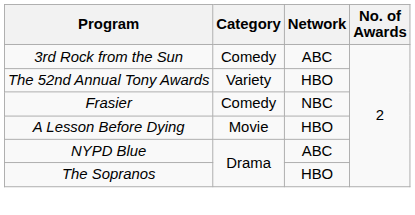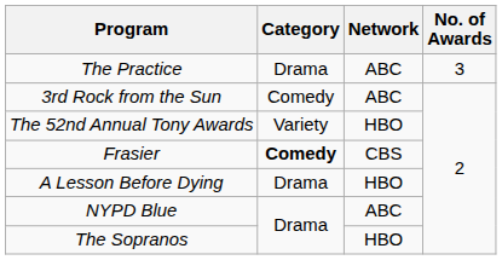 <table class="wikitable">
 <tr>
 <th>Program</th>
 <th>Category</th>
 <th>Network</th>
 <th>No. of<br>Awards</th>
+</tr>
+<tr style="text-align:center">
+<td><em>The Practice</em></td>
+<td>Drama</td>
+<td>ABC</td>
+<td>3</td>
 </tr>
 <tr style="text-align:center">
 <td><em>3rd Rock from the Sun</em></td>
 <td>Comedy</td>
 <td>ABC</td>
 <td rowspan="6">2</td>
 </tr>
 <tr style="text-align:center">
 <td><em>The 52nd Annual Tony Awards</em></td>
 <td>Variety</td>
 <td>HBO</td>
 </tr>
 <tr style="text-align:center">
 <td><em>Frasier</em></td>
-<td>Comedy</td>
-<td>NBC</td>
+<td><strong>Comedy</strong></td>
+<td>CBS</td>
 </tr>
 <tr style="text-align:center">
 <td><em>A Lesson Before Dying</em></td>
-<td>Movie</td>
+<td>Drama</td>
 <td>HBO</td>
 </tr>
 <tr style="text-align:center">
 <td><em>NYPD Blue</em></td>
 <td rowspan="2">Drama</td>
 <td>ABC</td>
 </tr>
 <tr style="text-align:center">
 <td><em>The Sopranos</em></td>
 <td>HBO</td>
 </tr>
 </table>
